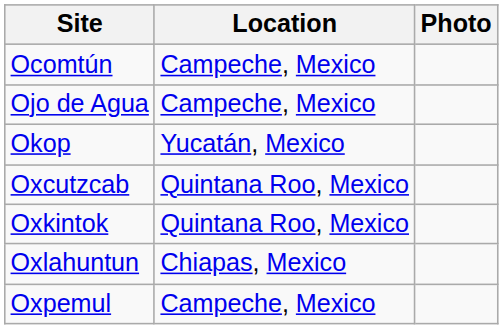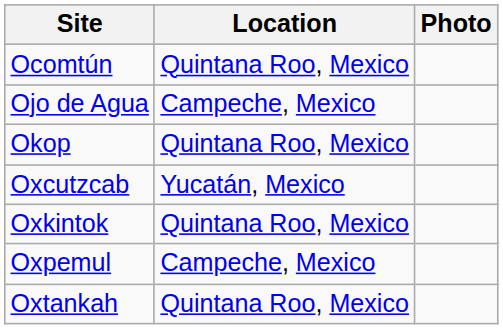 <table class="wikitable sortable" align="left" style="margin: 1em auto 1em auto">
 <tr>
 <th>Site</th>
 <th>Location</th>
 <th>Photo</th>
 </tr>
 <tr>
 <td><a href='#'>Ocomtún</a></td>
-<td><a href='#'>Campeche</a>, <a href='#'>Mexico</a></td>
+<td><a href='#'>Quintana Roo</a>, <a href='#'>Mexico</a></td>
 <td></td>
 </tr>
 <tr>
 <td><a href='#'>Ojo de Agua</a></td>
 <td><a href='#'>Campeche</a>, <a href='#'>Mexico</a></td>
 <td></td>
 </tr>
 <tr>
 <td><a href='#'>Okop</a></td>
-<td><a href='#'>Yucatán</a>, <a href='#'>Mexico</a></td>
+<td><a href='#'>Quintana Roo</a>, <a href='#'>Mexico</a></td>
 <td></td>
 </tr>
 <tr>
 <td><a href='#'>Oxcutzcab</a></td>
-<td><a href='#'>Quintana Roo</a>, <a href='#'>Mexico</a></td>
+<td><a href='#'>Yucatán</a>, <a href='#'>Mexico</a></td>
 <td></td>
 </tr>
 <tr>
 <td><a href='#'>Oxkintok</a></td>
 <td><a href='#'>Quintana Roo</a>, <a href='#'>Mexico</a></td>
 <td></td>
 </tr>
 <tr>
-<td><a href='#'>Oxlahuntun</a></td>
-<td><a href='#'>Chiapas</a>, <a href='#'>Mexico</a></td>
-<td></td>
-</tr>
-<tr>
 <td><a href='#'>Oxpemul</a></td>
 <td><a href='#'>Campeche</a>, <a href='#'>Mexico</a></td>
 <td></td>
 </tr>
+<tr>
+<td><a href='#'>Oxtankah</a></td>
+<td><a href='#'>Quintana Roo</a>, <a href='#'>Mexico</a></td>
+<td></td>
+</tr>
 </table>
